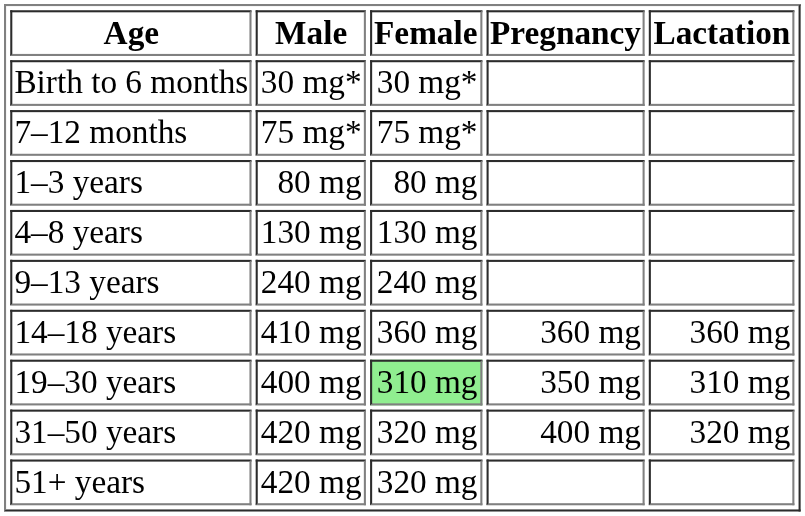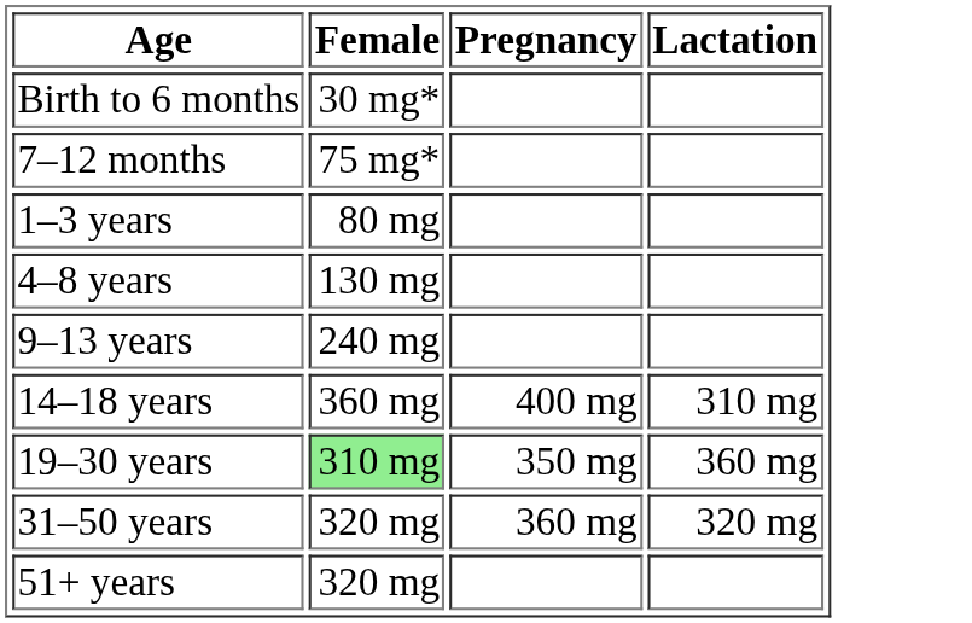 <table border="1">
 <tr>
 <th>Age</th>
-<th>Male</th>
 <th>Female</th>
 <th>Pregnancy</th>
 <th>Lactation</th>
 </tr>
 <tr>
 <td>Birth to 6 months</td>
 <td align="right">30 mg*</td>
-<td align="right">30 mg*</td>
 <td align="right"></td>
 <td align="right"></td>
 </tr>
 <tr>
 <td>7–12 months</td>
-<td align="right">75 mg*</td>
 <td align="right">75 mg*</td>
 <td align="right"></td>
 <td align="right"></td>
 </tr>
 <tr>
 <td>1–3 years</td>
 <td align="right">80 mg</td>
-<td align="right">80 mg</td>
 <td align="right"></td>
 <td align="right"></td>
 </tr>
 <tr>
 <td>4–8 years</td>
-<td align="right">130 mg</td>
 <td align="right">130 mg</td>
 <td align="right"></td>
 <td align="right"></td>
 </tr>
 <tr>
 <td>9–13 years</td>
 <td align="right">240 mg</td>
-<td align="right">240 mg</td>
 <td align="right"></td>
 <td align="right"></td>
 </tr>
 <tr>
 <td>14–18 years</td>
-<td align="right">410 mg</td>
 <td align="right">360 mg</td>
-<td align="right">360 mg</td>
+<td align="right">400 mg</td>
+<td align="right">310 mg</td>
+</tr>
+<tr>
+<td>19–30 years</td>
+<td align="right" style="background: lightgreen;">310 mg</td>
+<td align="right">350 mg</td>
 <td align="right">360 mg</td>
 </tr>
 <tr>
-<td>19–30 years</td>
-<td align="right">400 mg</td>
-<td align="right" style="background: lightgreen;">310 mg</td>
-<td align="right">350 mg</td>
-<td align="right">310 mg</td>
-</tr>
-<tr>
 <td>31–50 years</td>
-<td align="right">420 mg</td>
 <td align="right">320 mg</td>
-<td align="right">400 mg</td>
+<td align="right">360 mg</td>
 <td align="right">320 mg</td>
 </tr>
 <tr>
 <td>51+ years</td>
-<td align="right">420 mg</td>
 <td align="right">320 mg</td>
 <td align="right"></td>
 <td align="right"></td>
 </tr>
 </table>
